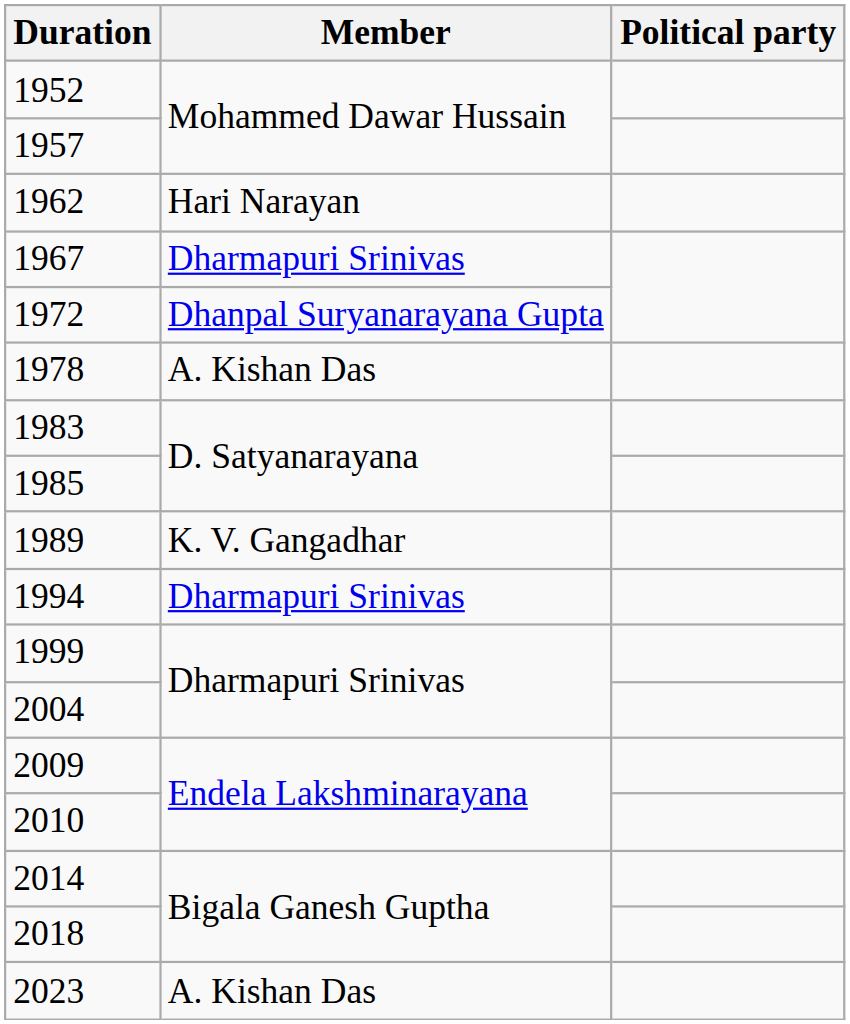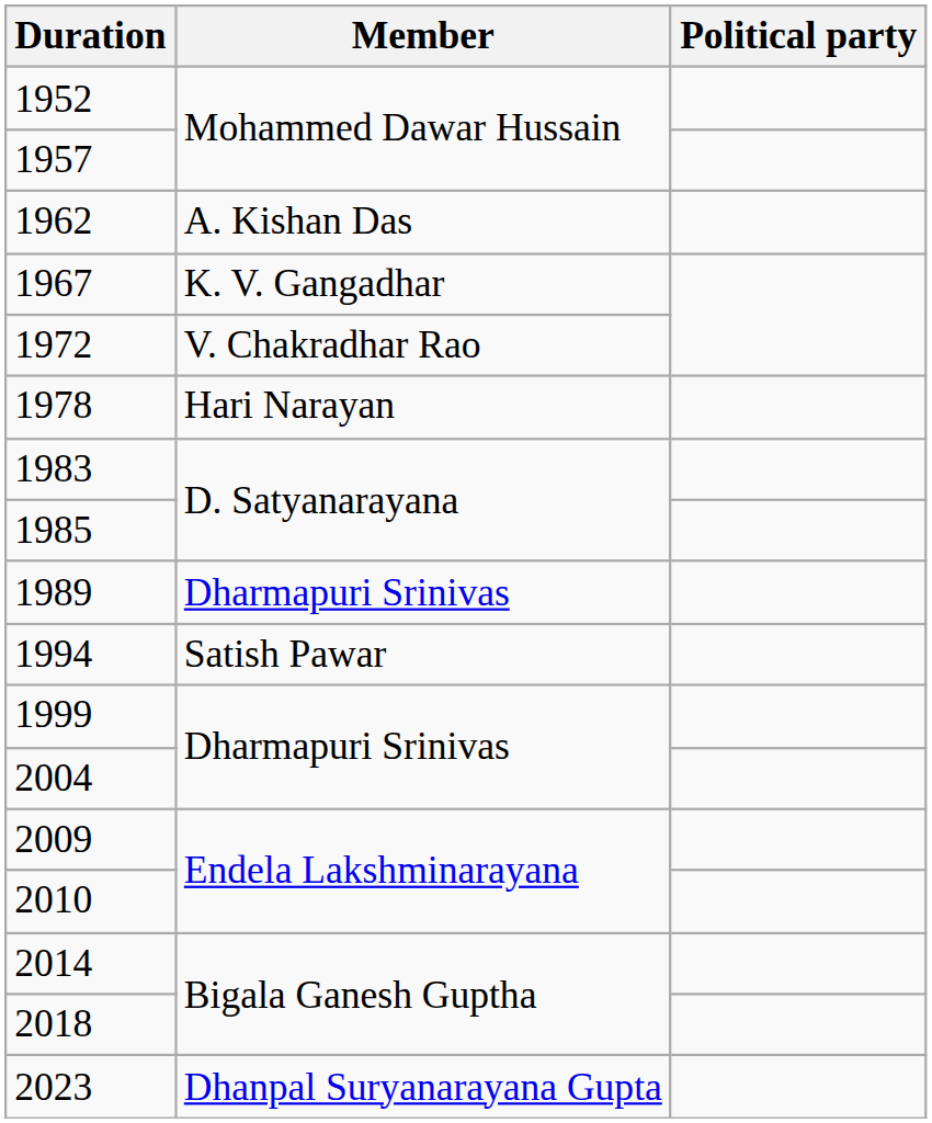 <table class="wikitable">
 <tr>
 <th>Duration</th>
 <th>Member</th>
 <th colspan="2">Political party</th>
 </tr>
 <tr>
 <td>1952</td>
 <td rowspan=2>Mohammed Dawar Hussain</td>
 <td></td>
 </tr>
 <tr>
 <td>1957</td>
 </tr>
 <tr>
 <td>1962</td>
-<td>Hari Narayan</td>
+<td>A. Kishan Das</td>
 <td></td>
 </tr>
 <tr>
 <td>1967</td>
-<td><a href='#'>Dharmapuri Srinivas</a></td>
+<td>K. V. Gangadhar</td>
 </tr>
 <tr>
 <td>1972</td>
-<td><a href='#'>Dhanpal Suryanarayana Gupta</a></td>
+<td>V. Chakradhar Rao</td>
 </tr>
 <tr>
 <td>1978</td>
-<td>A. Kishan Das</td>
+<td>Hari Narayan</td>
 <td></td>
 </tr>
 <tr>
 <td>1983</td>
 <td rowspan=2>D. Satyanarayana</td>
 <td></td>
 </tr>
 <tr>
 <td>1985</td>
 </tr>
 <tr>
 <td>1989</td>
-<td>K. V. Gangadhar</td>
+<td><a href='#'>Dharmapuri Srinivas</a></td>
 <td></td>
 </tr>
 <tr>
 <td>1994</td>
-<td><a href='#'>Dharmapuri Srinivas</a></td>
+<td>Satish Pawar</td>
 <td></td>
 </tr>
 <tr>
 <td>1999</td>
 <td rowspan=2>Dharmapuri Srinivas</td>
 <td></td>
 </tr>
 <tr>
 <td>2004</td>
 </tr>
 <tr>
 <td>2009</td>
 <td rowspan=2><a href='#'>Endela Lakshminarayana</a></td>
 <td></td>
 </tr>
 <tr>
 <td>2010</td>
 </tr>
 <tr>
 <td>2014</td>
 <td rowspan=2>Bigala Ganesh Guptha</td>
 <td></td>
 </tr>
 <tr>
 <td>2018</td>
 </tr>
 <tr>
 <td>2023</td>
-<td>A. Kishan Das</td>
+<td><a href='#'>Dhanpal Suryanarayana Gupta</a></td>
 <td></td>
 </tr>
 </table>
